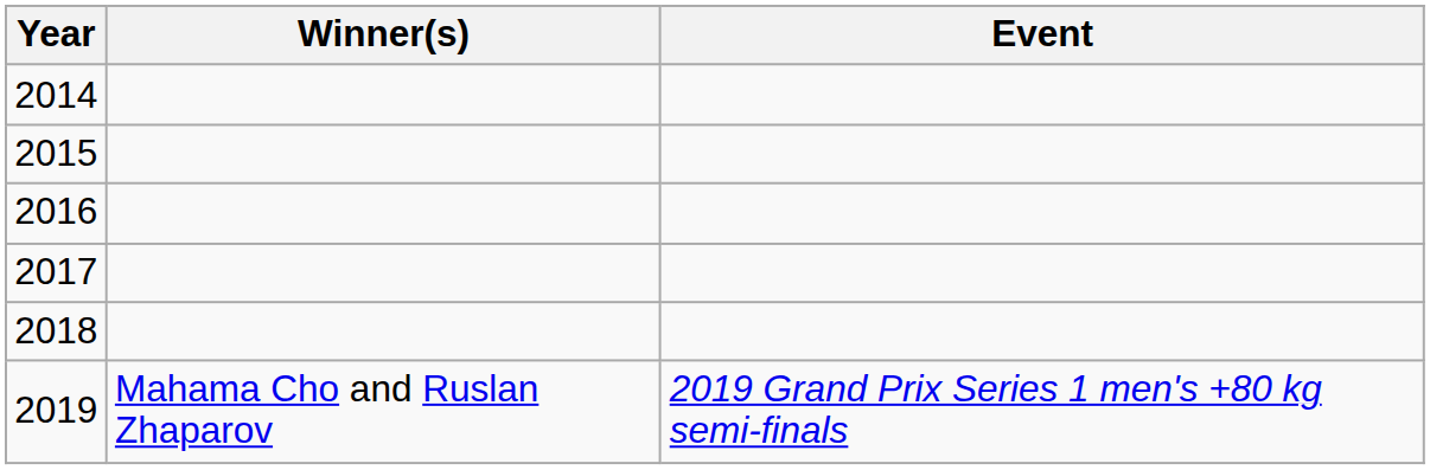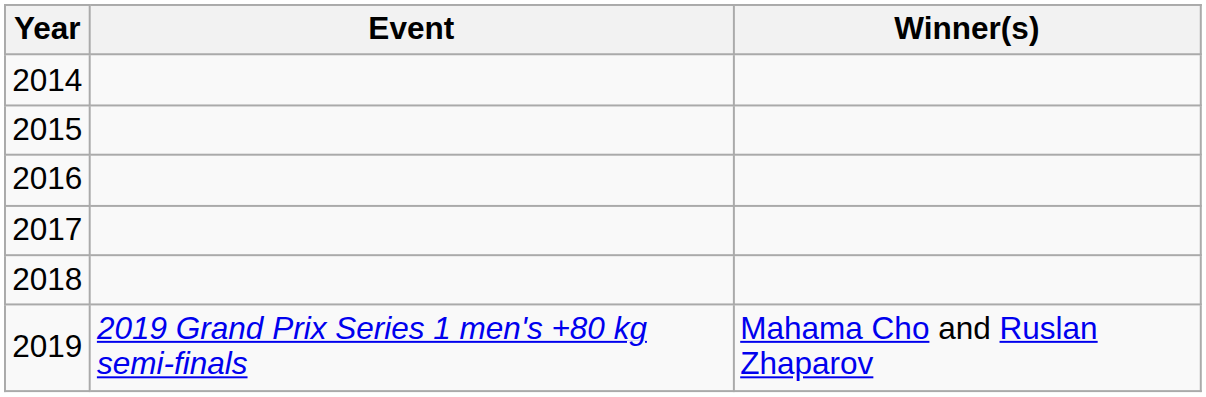 <table class="wikitable">
 <tr>
 <th>Year</th>
+<th>Event</th>
 <th>Winner(s)</th>
-<th>Event</th>
 </tr>
 <tr>
 <td>2014</td>
 <td></td>
 <td></td>
 </tr>
 <tr>
 <td>2015</td>
 <td></td>
 <td></td>
 </tr>
 <tr>
 <td>2016</td>
 <td></td>
 <td></td>
 </tr>
 <tr>
 <td>2017</td>
 <td></td>
 <td></td>
 </tr>
 <tr>
 <td>2018</td>
 <td></td>
 <td></td>
 </tr>
 <tr>
 <td>2019</td>
+<td> <a href='#'><em>2019 Grand Prix Series 1 men's +80 kg semi-finals</em></a></td>
 <td> <a href='#'>Mahama Cho</a> and  <a href='#'>Ruslan Zhaparov</a></td>
-<td> <a href='#'><em>2019 Grand Prix Series 1 men's +80 kg semi-finals</em></a></td>
 </tr>
 </table>
